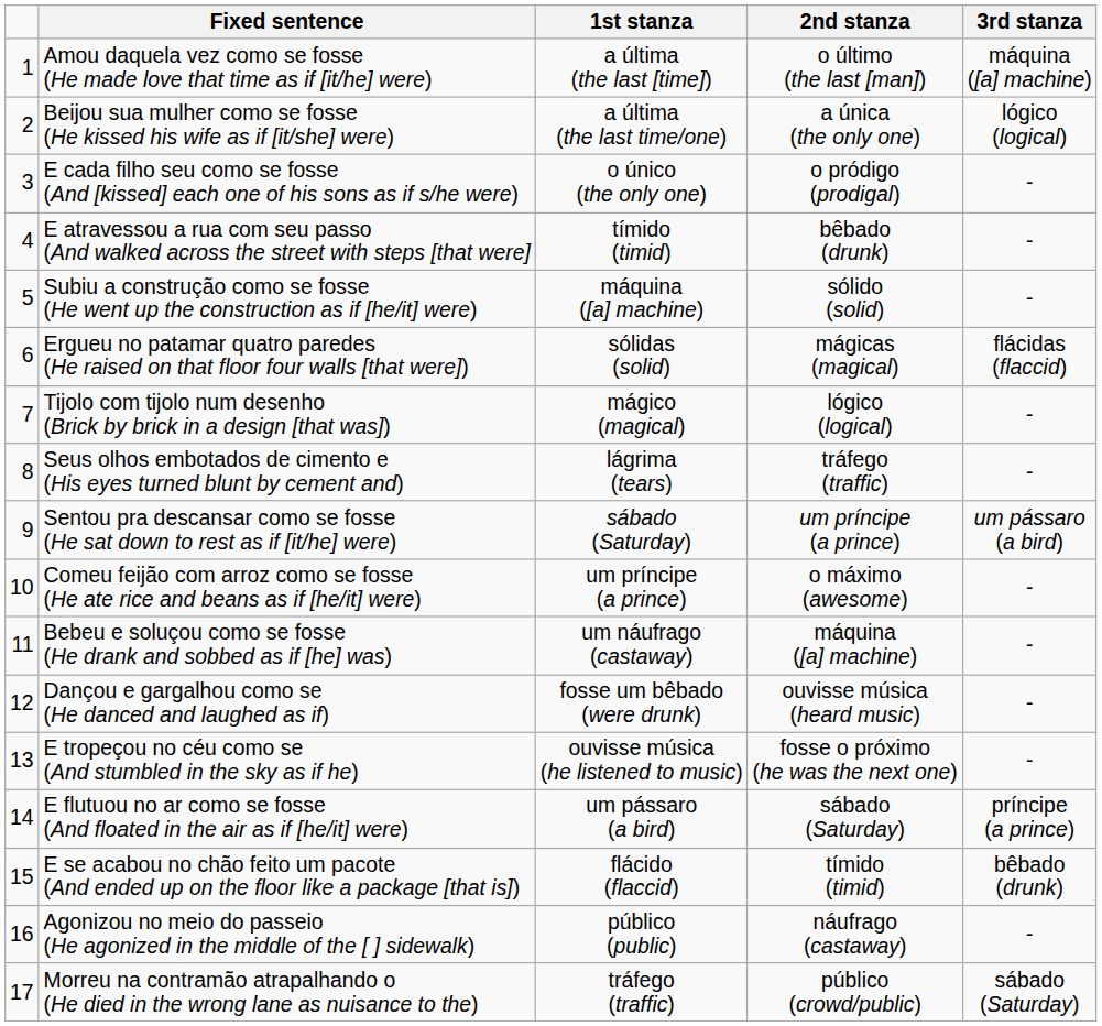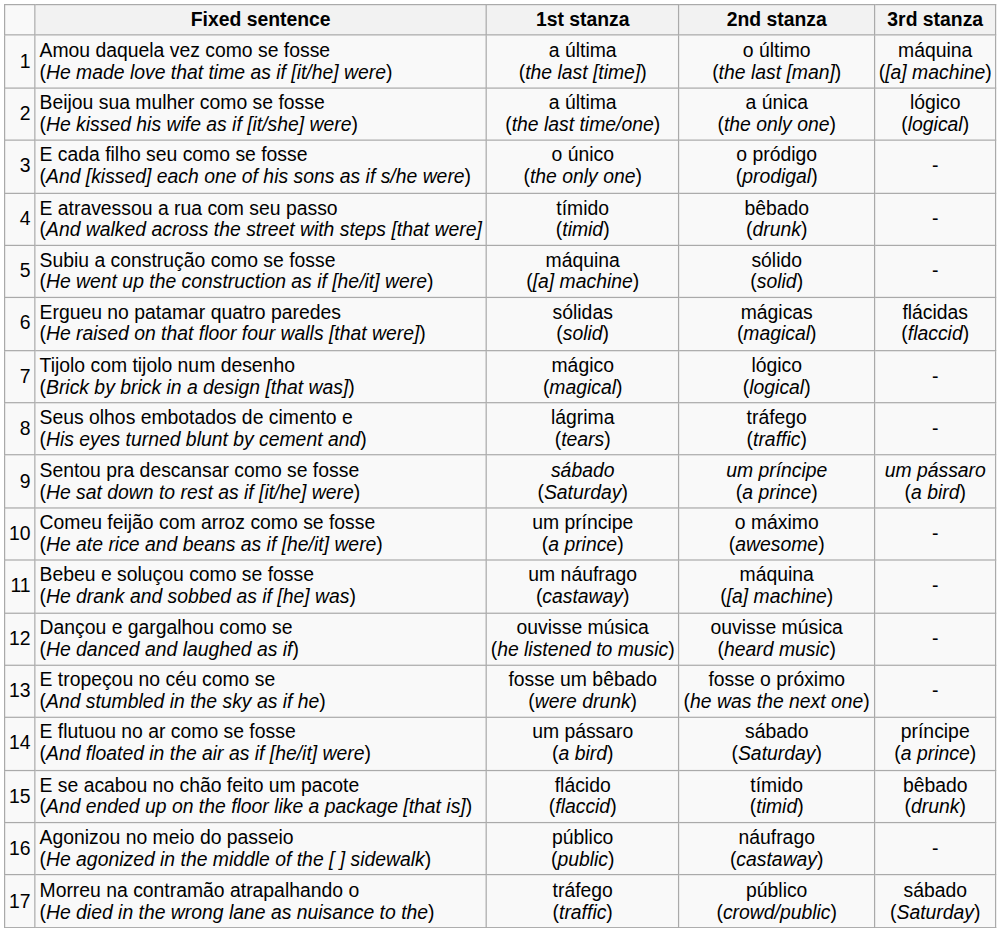 <table class="wikitable">
 <tr>
 <td align="right"></td>
 <th align="left">Fixed sentence</th>
 <th align="center">1st stanza</th>
 <th align="center">2nd stanza</th>
 <th align="left">3rd stanza</th>
 </tr>
 <tr>
 <td align="right">1</td>
 <td align="left">Amou daquela vez como se fosse <br>(<em>He made love that time as if [it/he] were</em>)</td>
 <td align="center">a última <br>(<em>the last [time]</em>)</td>
 <td align="center">o último <br>(<em>the last [man]</em>)</td>
 <td align="center">máquina <br>(<em>[a] machine</em>)</td>
 </tr>
 <tr>
 <td align="right">2</td>
 <td align="left">Beijou sua mulher como se fosse <br>(<em>He kissed his wife as if [it/she] were</em>)</td>
 <td align="center">a última <br>(<em>the last time/one</em>)</td>
 <td align="center">a única <br>(<em>the only one</em>)</td>
 <td align="center">lógico <br>(<em>logical</em>)</td>
 </tr>
 <tr>
 <td align="right">3</td>
 <td align="left">E cada filho seu como se fosse <br>(<em>And [kissed] each one of his sons as if s/he were</em>)</td>
 <td align="center">o único <br>(<em>the only one</em>)</td>
 <td align="center">o pródigo <br>(<em>prodigal</em>)</td>
 <td align="center">-</td>
 </tr>
 <tr>
 <td align="right">4</td>
 <td align="left">E atravessou a rua com seu passo <br>(<em>And walked across the street with steps [that were]</em></td>
 <td align="center">tímido<br>(<em>timid</em>)</td>
 <td align="center">bêbado<br>(<em>drunk</em>)</td>
 <td align="center">-</td>
 </tr>
 <tr>
 <td align="right">5</td>
 <td align="left">Subiu a construção como se fosse<br>(<em>He went up the construction as if [he/it] were</em>)</td>
 <td align="center">máquina<br>(<em>[a] machine</em>)</td>
 <td align="center">sólido<br>(<em>solid</em>)</td>
 <td align="center">-</td>
 </tr>
 <tr>
 <td align="right">6</td>
 <td align="left">Ergueu no patamar quatro paredes <br>(<em>He raised on that floor four walls [that were]</em>)</td>
 <td align="center">sólidas<br>(<em>solid</em>)</td>
 <td align="center">mágicas<br>(<em>magical</em>)</td>
 <td align="center">flácidas<br>(<em>flaccid</em>)</td>
 </tr>
 <tr>
 <td align="right">7</td>
 <td align="left">Tijolo com tijolo num desenho<br>(<em>Brick by brick in a design [that was]</em>)</td>
 <td align="center">mágico<br>(<em>magical</em>)</td>
 <td align="center">lógico<br>(<em>logical</em>)</td>
 <td align="center">-</td>
 </tr>
 <tr>
 <td align="right">8</td>
 <td align="left">Seus olhos embotados de cimento e<br>(<em>His eyes turned blunt by cement and</em>)</td>
 <td align="center">lágrima<br>(<em>tears</em>)</td>
 <td align="center">tráfego<br>(<em>traffic</em>)</td>
 <td align="center">-</td>
 </tr>
 <tr>
 <td align="right">9</td>
 <td align="left">Sentou pra descansar como se fosse<br>(<em>He sat down to rest as if [it/he] were</em>)</td>
 <td align="center"><em>sábado</em><br>(<em>Saturday</em>)</td>
 <td align="center"><em>um príncipe</em><br>(<em>a prince</em>)</td>
 <td align="center"><em>um pássaro</em><br>(<em>a bird</em>)</td>
 </tr>
 <tr>
 <td align="right">10</td>
 <td align="left">Comeu feijão com arroz como se fosse<br>(<em>He ate rice and beans as if [he/it] were</em>)</td>
 <td align="center">um príncipe<br>(<em>a prince</em>)</td>
 <td align="center">o máximo<br>(<em>awesome</em>)</td>
 <td align="center">-</td>
 </tr>
 <tr>
 <td align="right">11</td>
 <td align="left">Bebeu e soluçou como se fosse<br>(<em>He drank and sobbed as if [he] was</em>)</td>
 <td align="center">um náufrago<br>(<em>castaway</em>)</td>
 <td align="center">máquina<br>(<em>[a] machine</em>)</td>
 <td align="center">-</td>
 </tr>
 <tr>
 <td align="right">12</td>
 <td align="left">Dançou e gargalhou como se<br>(<em>He danced and laughed as if</em>)</td>
-<td align="center">fosse um bêbado<br>(<em>were drunk</em>)</td>
+<td align="center">ouvisse música<br>(<em>he listened to music</em>)</td>
 <td align="center">ouvisse música<br>(<em>heard music</em>)</td>
 <td align="center">-</td>
 </tr>
 <tr>
 <td align="right">13</td>
 <td align="left">E tropeçou no céu como se<br>(<em>And stumbled in the sky as if he</em>)</td>
-<td align="center">ouvisse música<br>(<em>he listened to music</em>)</td>
+<td align="center">fosse um bêbado<br>(<em>were drunk</em>)</td>
 <td align="center">fosse o próximo<br>(<em>he was the next one</em>)</td>
 <td align="center">-</td>
 </tr>
 <tr>
 <td align="right">14</td>
 <td align="left">E flutuou no ar como se fosse <br>(<em>And floated in the air as if [he/it] were</em>)</td>
 <td align="center">um pássaro <br>(<em>a bird</em>)</td>
 <td align="center">sábado <br>(<em>Saturday</em>)</td>
 <td align="center">príncipe <br>(<em>a prince</em>)</td>
 </tr>
 <tr>
 <td align="right">15</td>
 <td align="left">E se acabou no chão feito um pacote <br>(<em>And ended up on the floor like a package [that is]</em>)</td>
 <td align="center">flácido <br>(<em>flaccid</em>)</td>
 <td align="center">tímido <br>(<em>timid</em>)</td>
 <td align="center">bêbado <br>(<em>drunk</em>)</td>
 </tr>
 <tr>
 <td align="right">16</td>
 <td align="left">Agonizou no meio do passeio<br>(<em>He agonized in the middle of the      [   ] sidewalk</em>)</td>
 <td align="center">público<br>(<em>public</em>)</td>
 <td align="center">náufrago<br>(<em>castaway</em>)</td>
 <td align="center">-</td>
 </tr>
 <tr>
 <td align="right">17</td>
 <td align="left">Morreu na contramão atrapalhando o <br>(<em>He died in the wrong lane as nuisance to the</em>)</td>
 <td align="center">tráfego <br>(<em>traffic</em>)</td>
 <td align="center">público <br>(<em>crowd/public</em>)</td>
 <td align="center">sábado <br>(<em>Saturday</em>)</td>
 </tr>
 <tr>
 </tr>
 </table>
